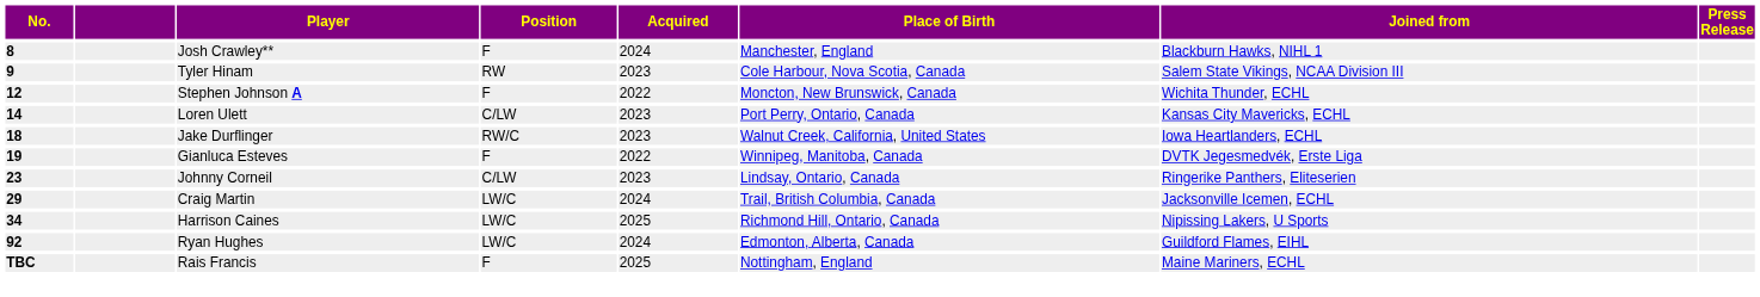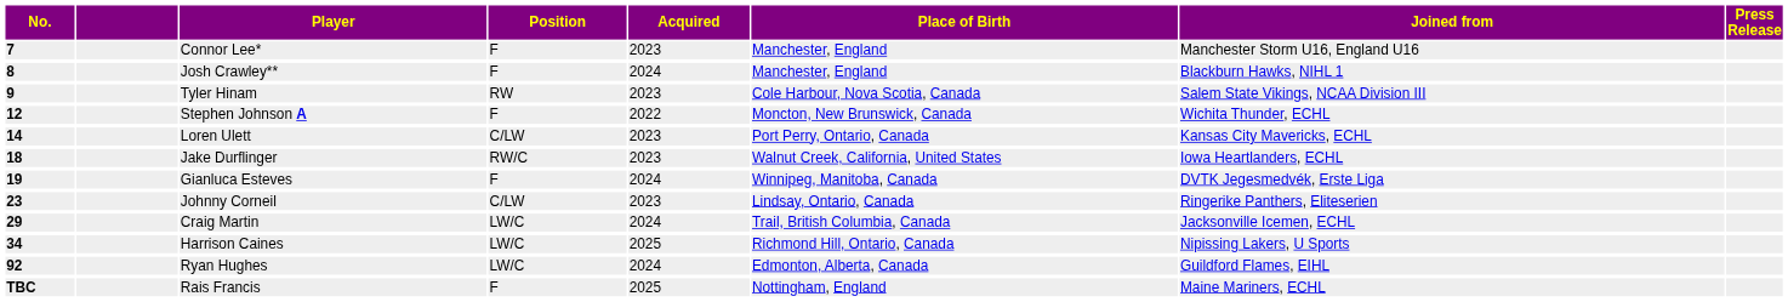 <table>
 <tr bgcolor="purple" style="color: yellow">
 <th width=4%>No.</th>
 <th width=6%></th>
 <th width=18%>Player</th>
 <th width=8%>Position</th>
 <th width=7%>Acquired</th>
 <th width=25%>Place of Birth</th>
 <th width=32%>Joined from</th>
 <th width=10%>Press Release</th>
+</tr>
+<tr style="background:#eee;">
+<td><strong>7</strong></td>
+<td></td>
+<td align="left">Connor Lee*</td>
+<td>F</td>
+<td>2023</td>
+<td><a href='#'>Manchester</a>, <a href='#'>England</a></td>
+<td>Manchester Storm U16, England U16</td>
+<td></td>
 </tr>
 <tr>
 </tr>
 <tr style="background:#eee;">
 <td><strong>8</strong></td>
 <td></td>
 <td align="left">Josh Crawley**</td>
 <td>F</td>
 <td>2024</td>
 <td><a href='#'>Manchester</a>, <a href='#'>England</a></td>
 <td><a href='#'>Blackburn Hawks</a>, <a href='#'>NIHL 1</a></td>
 <td></td>
 </tr>
 <tr>
 </tr>
 <tr style="background:#eee;">
 <td><strong>9</strong></td>
 <td></td>
 <td align="left">Tyler Hinam</td>
 <td>RW</td>
 <td>2023</td>
 <td><a href='#'>Cole Harbour, Nova Scotia</a>, <a href='#'>Canada</a></td>
 <td><a href='#'>Salem State Vikings</a>, <a href='#'>NCAA Division III</a></td>
 <td></td>
 </tr>
 <tr>
 </tr>
 <tr style="background:#eee;">
 <td><strong>12</strong></td>
 <td></td>
 <td align="left">Stephen Johnson <a href='#'><strong>A</strong></a></td>
 <td>F</td>
 <td>2022</td>
 <td><a href='#'>Moncton, New Brunswick</a>, <a href='#'>Canada</a></td>
 <td><a href='#'>Wichita Thunder</a>, <a href='#'>ECHL</a></td>
 <td></td>
 </tr>
 <tr>
 </tr>
 <tr style="background:#eee;">
 <td><strong>14</strong></td>
 <td></td>
 <td align="left">Loren Ulett</td>
 <td>C/LW</td>
 <td>2023</td>
 <td><a href='#'>Port Perry, Ontario</a>, <a href='#'>Canada</a></td>
 <td><a href='#'>Kansas City Mavericks</a>, <a href='#'>ECHL</a></td>
 <td></td>
 </tr>
 <tr>
 </tr>
 <tr style="background:#eee;">
 <td><strong>18</strong></td>
 <td></td>
 <td align="left">Jake Durflinger</td>
 <td>RW/C</td>
 <td>2023</td>
 <td><a href='#'>Walnut Creek, California</a>, <a href='#'>United States</a></td>
 <td><a href='#'>Iowa Heartlanders</a>, <a href='#'>ECHL</a></td>
 <td></td>
 </tr>
 <tr>
 </tr>
 <tr style="background:#eee;">
 <td><strong>19</strong></td>
 <td></td>
 <td align="left">Gianluca Esteves</td>
 <td>F</td>
-<td>2022</td>
+<td>2024</td>
 <td><a href='#'>Winnipeg, Manitoba</a>, <a href='#'>Canada</a></td>
 <td><a href='#'>DVTK Jegesmedvék</a>, <a href='#'>Erste Liga</a></td>
 <td></td>
 </tr>
 <tr>
 </tr>
 <tr style="background:#eee;">
 <td><strong>23</strong></td>
 <td></td>
 <td align="left">Johnny Corneil</td>
 <td>C/LW</td>
 <td>2023</td>
 <td><a href='#'>Lindsay, Ontario</a>, <a href='#'>Canada</a></td>
 <td><a href='#'>Ringerike Panthers</a>, <a href='#'>Eliteserien</a></td>
 <td></td>
 </tr>
 <tr>
 </tr>
 <tr style="background:#eee;">
 <td><strong>29</strong></td>
 <td></td>
 <td align="left">Craig Martin</td>
 <td>LW/C</td>
 <td>2024</td>
 <td><a href='#'>Trail, British Columbia</a>, <a href='#'>Canada</a></td>
 <td><a href='#'>Jacksonville Icemen</a>, <a href='#'>ECHL</a></td>
 <td></td>
 </tr>
 <tr>
 </tr>
 <tr style="background:#eee;">
 <td><strong>34</strong></td>
 <td></td>
 <td align="left">Harrison Caines</td>
 <td>LW/C</td>
 <td>2025</td>
 <td><a href='#'>Richmond Hill, Ontario</a>, <a href='#'>Canada</a></td>
 <td><a href='#'>Nipissing Lakers</a>, <a href='#'>U Sports</a></td>
 <td></td>
 </tr>
 <tr>
 </tr>
 <tr style="background:#eee;">
 <td><strong>92</strong></td>
 <td></td>
 <td align="left">Ryan Hughes</td>
 <td>LW/C</td>
 <td>2024</td>
 <td><a href='#'>Edmonton, Alberta</a>, <a href='#'>Canada</a></td>
 <td><a href='#'>Guildford Flames</a>, <a href='#'>EIHL</a></td>
 <td></td>
 </tr>
 <tr>
 </tr>
 <tr style="background:#eee;">
 <td><strong>TBC</strong></td>
 <td></td>
 <td align="left">Rais Francis</td>
 <td>F</td>
 <td>2025</td>
 <td><a href='#'>Nottingham</a>, <a href='#'>England</a></td>
 <td><a href='#'>Maine Mariners</a>, <a href='#'>ECHL</a></td>
 <td></td>
 </tr>
 <tr>
 </tr>
 </table>
